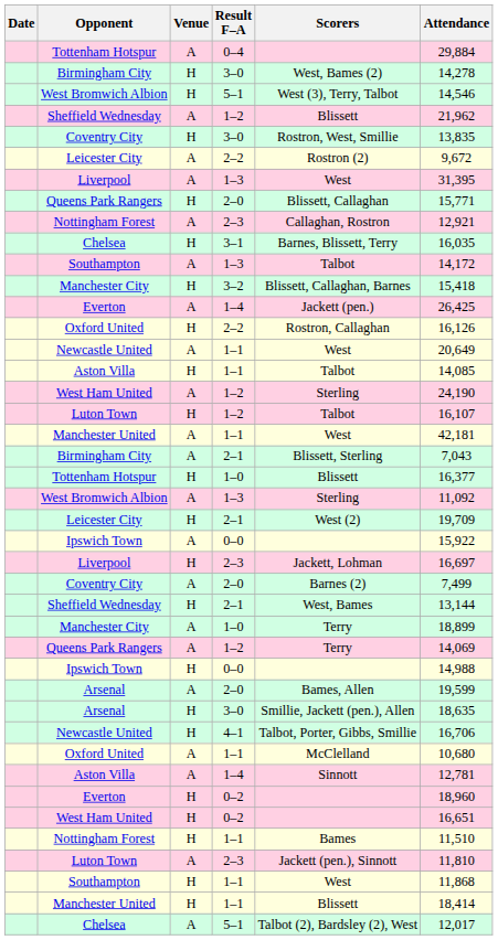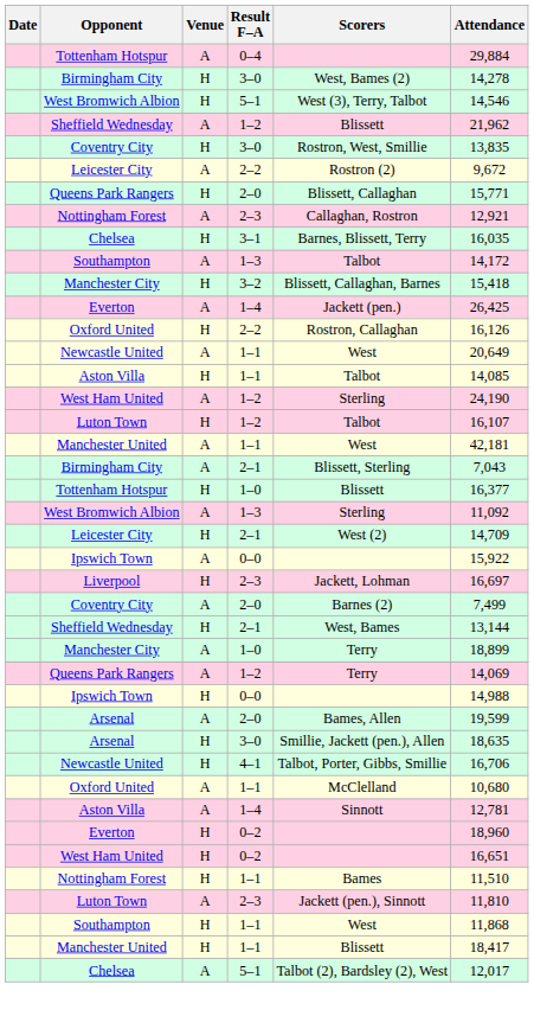 <table class="wikitable sortable" style="text-align:center;">
 <tr>
 <th>Date</th>
 <th>Opponent</th>
 <th>Venue</th>
 <th>Result<br>F–A</th>
 <th class=unsortable>Scorers</th>
 <th>Attendance</th>
 </tr>
 <tr bgcolor="#ffd0e3">
 <td></td>
 <td><a href='#'>Tottenham Hotspur</a></td>
 <td>A</td>
 <td>0–4</td>
 <td></td>
 <td>29,884</td>
 </tr>
 <tr bgcolor="#d0ffe3">
 <td></td>
 <td><a href='#'>Birmingham City</a></td>
 <td>H</td>
 <td>3–0</td>
 <td>West, Bames (2)</td>
 <td>14,278</td>
 </tr>
 <tr bgcolor="#d0ffe3">
 <td></td>
 <td><a href='#'>West Bromwich Albion</a></td>
 <td>H</td>
 <td>5–1</td>
 <td>West (3), Terry, Talbot</td>
 <td>14,546</td>
 </tr>
 <tr bgcolor="#ffd0e3">
 <td></td>
 <td><a href='#'>Sheffield Wednesday</a></td>
 <td>A</td>
 <td>1–2</td>
 <td>Blissett</td>
 <td>21,962</td>
 </tr>
 <tr bgcolor="#d0ffe3">
 <td></td>
 <td><a href='#'>Coventry City</a></td>
 <td>H</td>
 <td>3–0</td>
 <td>Rostron, West, Smillie</td>
 <td>13,835</td>
 </tr>
 <tr bgcolor="#ffffdd">
 <td></td>
 <td><a href='#'>Leicester City</a></td>
 <td>A</td>
 <td>2–2</td>
 <td>Rostron (2)</td>
 <td>9,672</td>
-</tr>
-<tr bgcolor="#ffd0e3">
-<td></td>
-<td><a href='#'>Liverpool</a></td>
-<td>A</td>
-<td>1–3</td>
-<td>West</td>
-<td>31,395</td>
 </tr>
 <tr bgcolor="#d0ffe3">
 <td></td>
 <td><a href='#'>Queens Park Rangers</a></td>
 <td>H</td>
 <td>2–0</td>
 <td>Blissett, Callaghan</td>
 <td>15,771</td>
 </tr>
 <tr bgcolor="#ffd0e3">
 <td></td>
 <td><a href='#'>Nottingham Forest</a></td>
 <td>A</td>
 <td>2–3</td>
 <td>Callaghan, Rostron</td>
 <td>12,921</td>
 </tr>
 <tr bgcolor="#d0ffe3">
 <td></td>
 <td><a href='#'>Chelsea</a></td>
 <td>H</td>
 <td>3–1</td>
 <td>Barnes, Blissett, Terry</td>
 <td>16,035</td>
 </tr>
 <tr bgcolor="#ffd0e3">
 <td></td>
 <td><a href='#'>Southampton</a></td>
 <td>A</td>
 <td>1–3</td>
 <td>Talbot</td>
 <td>14,172</td>
 </tr>
 <tr bgcolor="#d0ffe3">
 <td></td>
 <td><a href='#'>Manchester City</a></td>
 <td>H</td>
 <td>3–2</td>
 <td>Blissett, Callaghan, Barnes</td>
 <td>15,418</td>
 </tr>
 <tr bgcolor="#ffd0e3">
 <td></td>
 <td><a href='#'>Everton</a></td>
 <td>A</td>
 <td>1–4</td>
 <td>Jackett (pen.)</td>
 <td>26,425</td>
 </tr>
 <tr bgcolor="#ffffdd">
 <td></td>
 <td><a href='#'>Oxford United</a></td>
 <td>H</td>
 <td>2–2</td>
 <td>Rostron, Callaghan</td>
 <td>16,126</td>
 </tr>
 <tr bgcolor="#ffffdd">
 <td></td>
 <td><a href='#'>Newcastle United</a></td>
 <td>A</td>
 <td>1–1</td>
 <td>West</td>
 <td>20,649</td>
 </tr>
 <tr bgcolor="#ffffdd">
 <td></td>
 <td><a href='#'>Aston Villa</a></td>
 <td>H</td>
 <td>1–1</td>
 <td>Talbot</td>
 <td>14,085</td>
 </tr>
 <tr bgcolor="#ffd0e3">
 <td></td>
 <td><a href='#'>West Ham United</a></td>
 <td>A</td>
 <td>1–2</td>
 <td>Sterling</td>
 <td>24,190</td>
 </tr>
 <tr bgcolor="#ffd0e3">
 <td></td>
 <td><a href='#'>Luton Town</a></td>
 <td>H</td>
 <td>1–2</td>
 <td>Talbot</td>
 <td>16,107</td>
 </tr>
 <tr bgcolor="#ffffdd">
 <td></td>
 <td><a href='#'>Manchester United</a></td>
 <td>A</td>
 <td>1–1</td>
 <td>West</td>
 <td>42,181</td>
 </tr>
 <tr bgcolor="#d0ffe3">
 <td></td>
 <td><a href='#'>Birmingham City</a></td>
 <td>A</td>
 <td>2–1</td>
 <td>Blissett, Sterling</td>
 <td>7,043</td>
 </tr>
 <tr bgcolor="#d0ffe3">
 <td></td>
 <td><a href='#'>Tottenham Hotspur</a></td>
 <td>H</td>
 <td>1–0</td>
 <td>Blissett</td>
 <td>16,377</td>
 </tr>
 <tr bgcolor="#ffd0e3">
 <td></td>
 <td><a href='#'>West Bromwich Albion</a></td>
 <td>A</td>
 <td>1–3</td>
 <td>Sterling</td>
 <td>11,092</td>
 </tr>
 <tr bgcolor="#d0ffe3">
 <td></td>
 <td><a href='#'>Leicester City</a></td>
 <td>H</td>
 <td>2–1</td>
 <td>West (2)</td>
-<td>19,709</td>
+<td>14,709</td>
 </tr>
 <tr bgcolor="#ffffdd">
 <td></td>
 <td><a href='#'>Ipswich Town</a></td>
 <td>A</td>
 <td>0–0</td>
 <td></td>
 <td>15,922</td>
 </tr>
 <tr bgcolor="#ffd0e3">
 <td></td>
 <td><a href='#'>Liverpool</a></td>
 <td>H</td>
 <td>2–3</td>
 <td>Jackett, Lohman</td>
 <td>16,697</td>
 </tr>
 <tr bgcolor="#d0ffe3">
 <td></td>
 <td><a href='#'>Coventry City</a></td>
 <td>A</td>
 <td>2–0</td>
 <td>Barnes (2)</td>
 <td>7,499</td>
 </tr>
 <tr bgcolor="#d0ffe3">
 <td></td>
 <td><a href='#'>Sheffield Wednesday</a></td>
 <td>H</td>
 <td>2–1</td>
 <td>West, Bames</td>
 <td>13,144</td>
 </tr>
 <tr bgcolor="#d0ffe3">
 <td></td>
 <td><a href='#'>Manchester City</a></td>
 <td>A</td>
 <td>1–0</td>
 <td>Terry</td>
 <td>18,899</td>
 </tr>
 <tr bgcolor="#ffd0e3">
 <td></td>
 <td><a href='#'>Queens Park Rangers</a></td>
 <td>A</td>
 <td>1–2</td>
 <td>Terry</td>
 <td>14,069</td>
 </tr>
 <tr bgcolor="#ffffdd">
 <td></td>
 <td><a href='#'>Ipswich Town</a></td>
 <td>H</td>
 <td>0–0</td>
 <td></td>
 <td>14,988</td>
 </tr>
 <tr bgcolor="#d0ffe3">
 <td></td>
 <td><a href='#'>Arsenal</a></td>
 <td>A</td>
 <td>2–0</td>
 <td>Bames, Allen</td>
 <td>19,599</td>
 </tr>
 <tr bgcolor="#d0ffe3">
 <td></td>
 <td><a href='#'>Arsenal</a></td>
 <td>H</td>
 <td>3–0</td>
 <td>Smillie, Jackett (pen.), Allen</td>
 <td>18,635</td>
 </tr>
 <tr bgcolor="#d0ffe3">
 <td></td>
 <td><a href='#'>Newcastle United</a></td>
 <td>H</td>
 <td>4–1</td>
 <td>Talbot, Porter, Gibbs, Smillie</td>
 <td>16,706</td>
 </tr>
 <tr bgcolor="#ffffdd">
 <td></td>
 <td><a href='#'>Oxford United</a></td>
 <td>A</td>
 <td>1–1</td>
 <td>McClelland</td>
 <td>10,680</td>
 </tr>
 <tr bgcolor="#ffd0e3">
 <td></td>
 <td><a href='#'>Aston Villa</a></td>
 <td>A</td>
 <td>1–4</td>
 <td>Sinnott</td>
 <td>12,781</td>
 </tr>
 <tr bgcolor="#ffd0e3">
 <td></td>
 <td><a href='#'>Everton</a></td>
 <td>H</td>
 <td>0–2</td>
 <td></td>
 <td>18,960</td>
 </tr>
 <tr bgcolor="#ffd0e3">
 <td></td>
 <td><a href='#'>West Ham United</a></td>
 <td>H</td>
 <td>0–2</td>
 <td></td>
 <td>16,651</td>
 </tr>
 <tr bgcolor="#ffffdd">
 <td></td>
 <td><a href='#'>Nottingham Forest</a></td>
 <td>H</td>
 <td>1–1</td>
 <td>Bames</td>
 <td>11,510</td>
 </tr>
 <tr bgcolor="#ffd0e3">
 <td></td>
 <td><a href='#'>Luton Town</a></td>
 <td>A</td>
 <td>2–3</td>
 <td>Jackett (pen.), Sinnott</td>
 <td>11,810</td>
 </tr>
 <tr bgcolor="#ffffdd">
 <td></td>
 <td><a href='#'>Southampton</a></td>
 <td>H</td>
 <td>1–1</td>
 <td>West</td>
 <td>11,868</td>
 </tr>
 <tr bgcolor="#ffffdd">
 <td></td>
 <td><a href='#'>Manchester United</a></td>
 <td>H</td>
 <td>1–1</td>
 <td>Blissett</td>
-<td>18,414</td>
+<td>18,417</td>
 </tr>
 <tr bgcolor="#d0ffe3">
 <td></td>
 <td><a href='#'>Chelsea</a></td>
 <td>A</td>
 <td>5–1</td>
 <td>Talbot (2), Bardsley (2), West</td>
 <td>12,017</td>
 </tr>
 </table>
